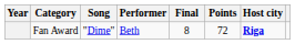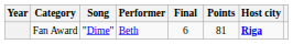 <table class="wikitable plainrowheaders" style="font-size: 95%">
 <tr>
 <th>Year</th>
 <th>Category</th>
 <th>Song</th>
 <th>Performer</th>
 <th style="width:45px;">Final</th>
 <th style="width:45px;">Points</th>
 <th>Host city</th>
 <th></th>
 </tr>
 <tr>
 <th scope="row"></th>
 <td>Fan Award</td>
 <td>"<a href='#'>Dime</a>"</td>
 <td><a href='#'>Beth</a></td>
-<td style="text-align:center;">8</td>
-<td style="text-align:center;">72</td>
+<td style="text-align:center;">6</td>
+<td style="text-align:center;">81</td>
 <td><strong> <a href='#'>Riga</a></strong></td>
 <td></td>
 </tr>
 </table>
